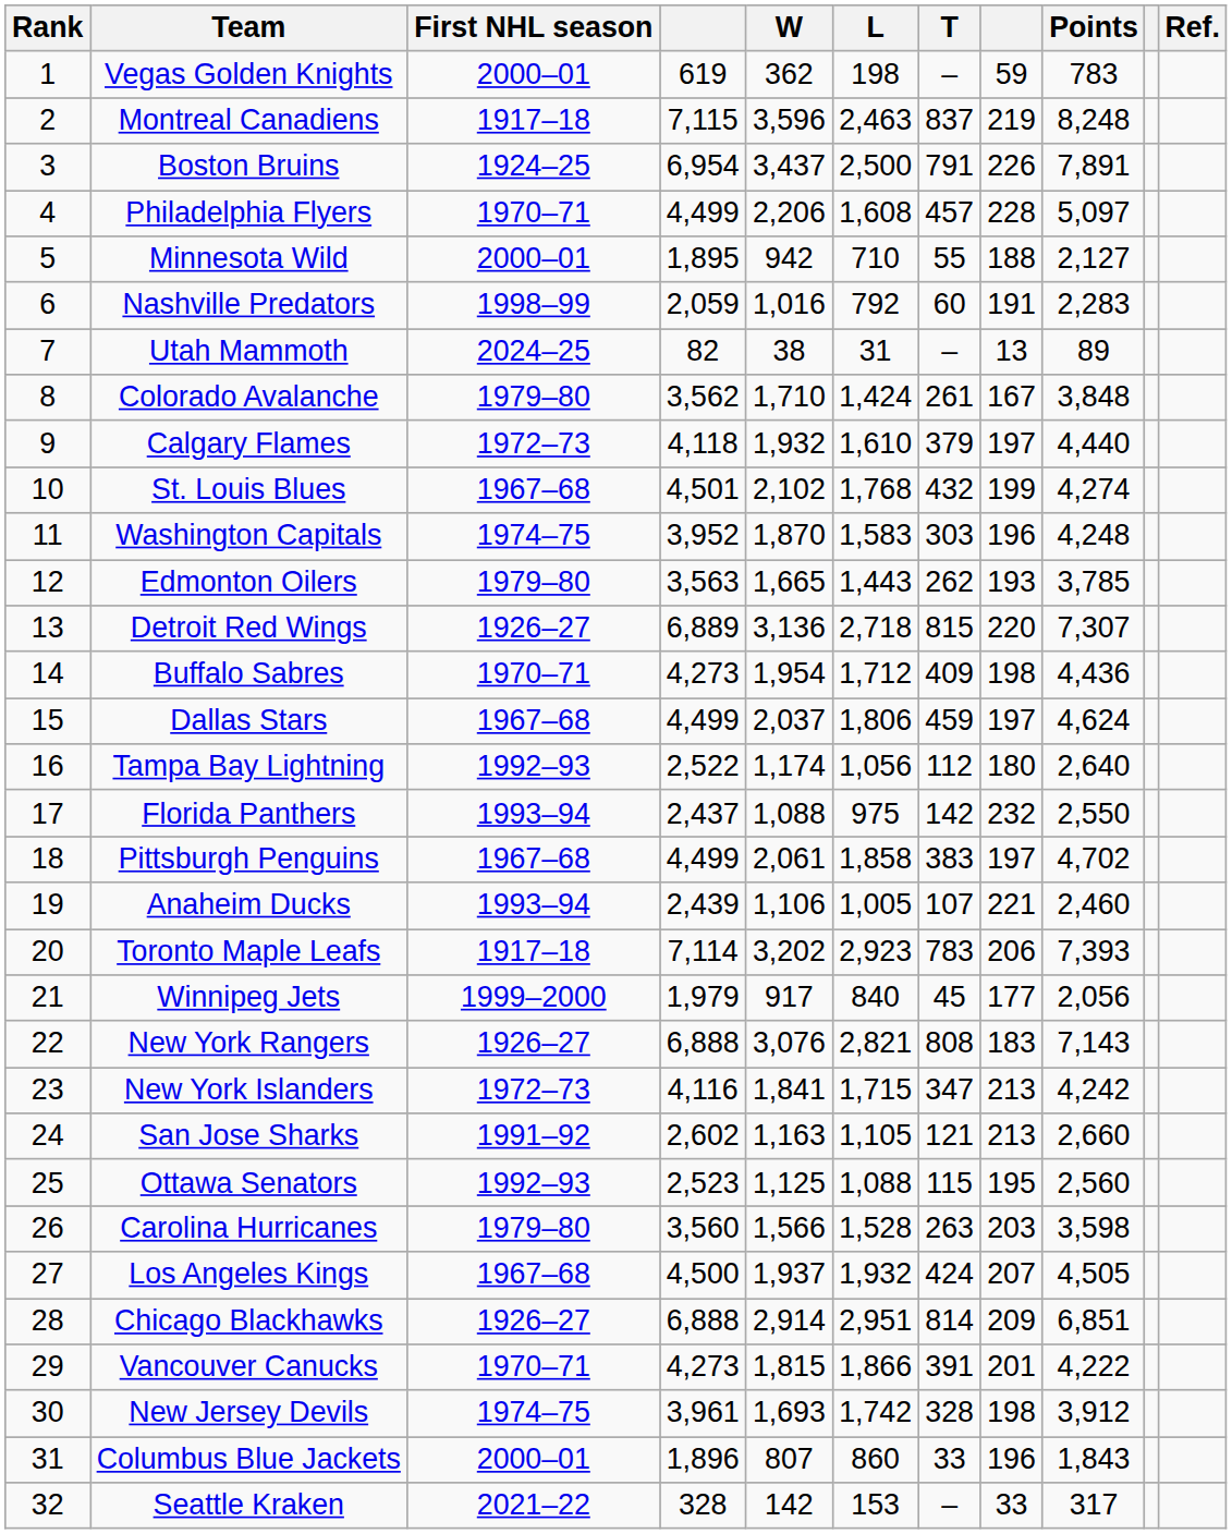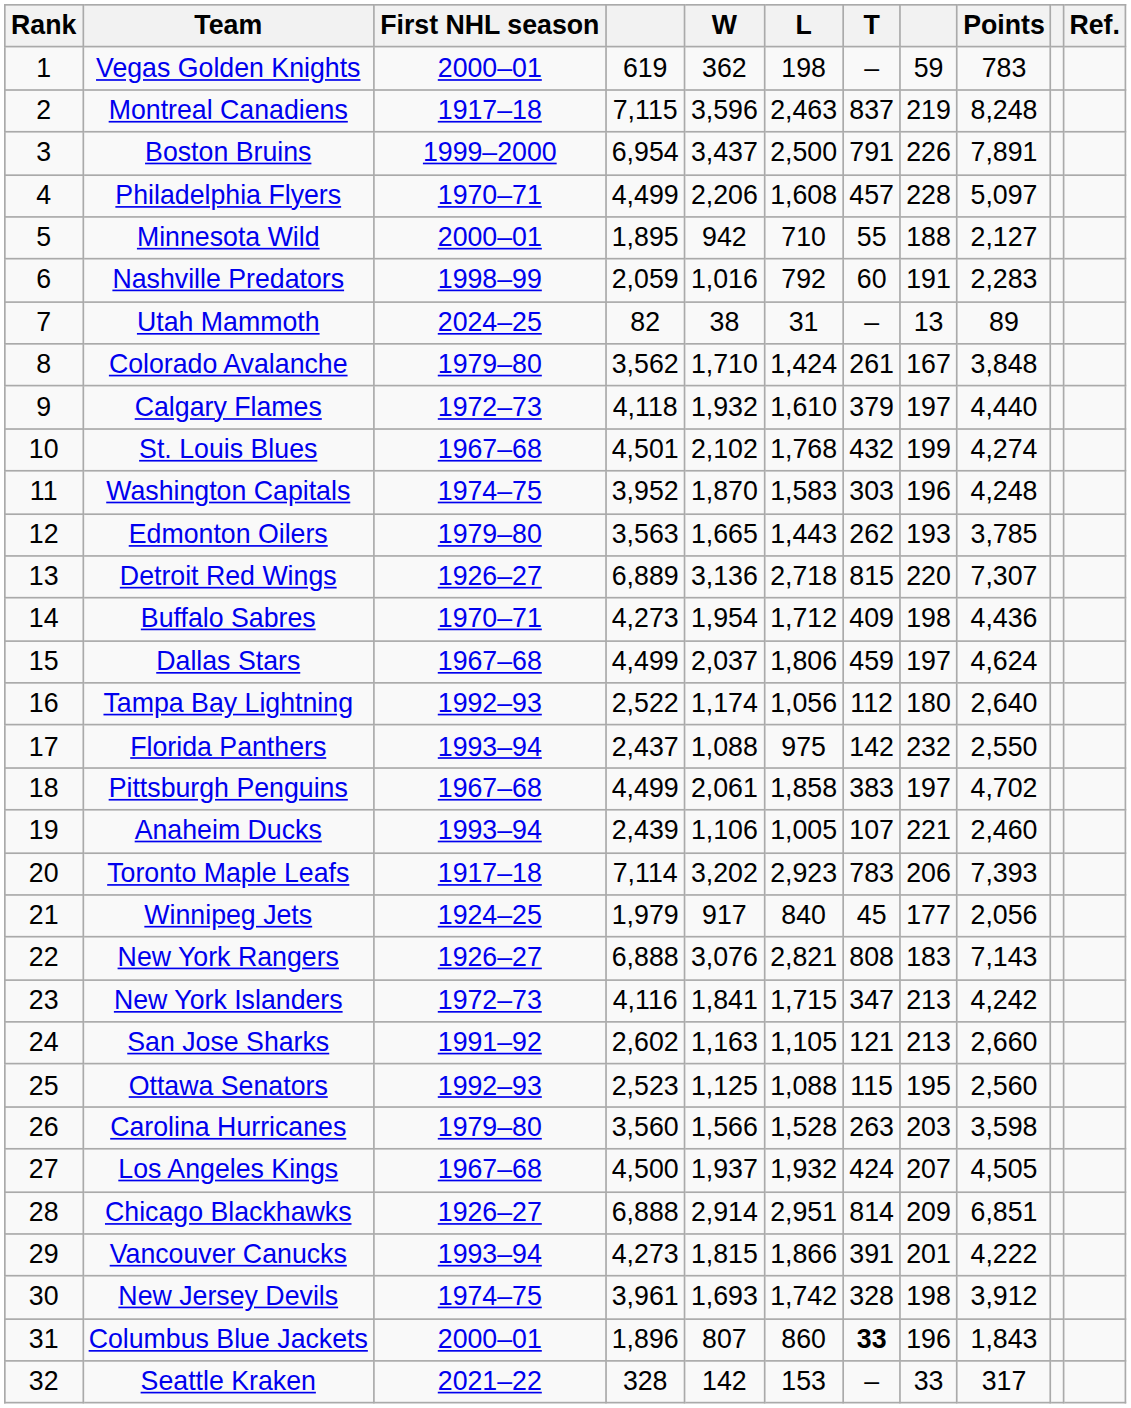 <table class="wikitable sortable" border="1">
 <tr align="center">
 <th>Rank</th>
 <th>Team</th>
 <th>First NHL season</th>
 <th></th>
 <th>W</th>
 <th>L</th>
 <th>T</th>
 <th></th>
 <th>Points</th>
 <th></th>
 <th>Ref.</th>
 </tr>
 <tr align="center">
 <td>1</td>
 <td><a href='#'>Vegas Golden Knights</a></td>
 <td><a href='#'>2000–01</a></td>
 <td>619</td>
 <td>362</td>
 <td>198</td>
 <td>–</td>
 <td>59</td>
 <td>783</td>
 <td></td>
 <td></td>
 </tr>
 <tr align="center">
 <td>2</td>
 <td><a href='#'>Montreal Canadiens</a></td>
 <td><a href='#'>1917–18</a></td>
 <td>7,115</td>
 <td>3,596</td>
 <td>2,463</td>
 <td>837</td>
 <td>219</td>
 <td>8,248</td>
 <td></td>
 <td></td>
 </tr>
 <tr align="center">
 <td>3</td>
 <td><a href='#'>Boston Bruins</a></td>
-<td><a href='#'>1924–25</a></td>
+<td><a href='#'>1999–2000</a></td>
 <td>6,954</td>
 <td>3,437</td>
 <td>2,500</td>
 <td>791</td>
 <td>226</td>
 <td>7,891</td>
 <td></td>
 <td></td>
 </tr>
 <tr align="center">
 <td>4</td>
 <td><a href='#'>Philadelphia Flyers</a></td>
 <td><a href='#'>1970–71</a></td>
 <td>4,499</td>
 <td>2,206</td>
 <td>1,608</td>
 <td>457</td>
 <td>228</td>
 <td>5,097</td>
 <td></td>
 <td></td>
 </tr>
 <tr align="center">
 <td>5</td>
 <td><a href='#'>Minnesota Wild</a></td>
 <td><a href='#'>2000–01</a></td>
 <td>1,895</td>
 <td>942</td>
 <td>710</td>
 <td>55</td>
 <td>188</td>
 <td>2,127</td>
 <td></td>
 <td></td>
 </tr>
 <tr align="center">
 <td>6</td>
 <td><a href='#'>Nashville Predators</a></td>
 <td><a href='#'>1998–99</a></td>
 <td>2,059</td>
 <td>1,016</td>
 <td>792</td>
 <td>60</td>
 <td>191</td>
 <td>2,283</td>
 <td></td>
 <td></td>
 </tr>
 <tr align="center">
 <td>7</td>
 <td><a href='#'>Utah Mammoth</a></td>
 <td><a href='#'>2024–25</a></td>
 <td>82</td>
 <td>38</td>
 <td>31</td>
 <td>–</td>
 <td>13</td>
 <td>89</td>
 <td></td>
 <td></td>
 </tr>
 <tr align="center">
 <td>8</td>
 <td><a href='#'>Colorado Avalanche</a></td>
 <td><a href='#'>1979–80</a></td>
 <td>3,562</td>
 <td>1,710</td>
 <td>1,424</td>
 <td>261</td>
 <td>167</td>
 <td>3,848</td>
 <td></td>
 <td></td>
 </tr>
 <tr align="center">
 <td>9</td>
 <td><a href='#'>Calgary Flames</a></td>
 <td><a href='#'>1972–73</a></td>
 <td>4,118</td>
 <td>1,932</td>
 <td>1,610</td>
 <td>379</td>
 <td>197</td>
 <td>4,440</td>
 <td></td>
 <td></td>
 </tr>
 <tr align="center">
 <td>10</td>
 <td><a href='#'>St. Louis Blues</a></td>
 <td><a href='#'>1967–68</a></td>
 <td>4,501</td>
 <td>2,102</td>
 <td>1,768</td>
 <td>432</td>
 <td>199</td>
 <td>4,274</td>
 <td></td>
 <td></td>
 </tr>
 <tr align="center">
 <td>11</td>
 <td><a href='#'>Washington Capitals</a></td>
 <td><a href='#'>1974–75</a></td>
 <td>3,952</td>
 <td>1,870</td>
 <td>1,583</td>
 <td>303</td>
 <td>196</td>
 <td>4,248</td>
 <td></td>
 <td></td>
 </tr>
 <tr align="center">
 <td>12</td>
 <td><a href='#'>Edmonton Oilers</a></td>
 <td><a href='#'>1979–80</a></td>
 <td>3,563</td>
 <td>1,665</td>
 <td>1,443</td>
 <td>262</td>
 <td>193</td>
 <td>3,785</td>
 <td></td>
 <td></td>
 </tr>
 <tr align="center">
 <td>13</td>
 <td><a href='#'>Detroit Red Wings</a></td>
 <td><a href='#'>1926–27</a></td>
 <td>6,889</td>
 <td>3,136</td>
 <td>2,718</td>
 <td>815</td>
 <td>220</td>
 <td>7,307</td>
 <td></td>
 <td></td>
 </tr>
 <tr align="center">
 <td>14</td>
 <td><a href='#'>Buffalo Sabres</a></td>
 <td><a href='#'>1970–71</a></td>
 <td>4,273</td>
 <td>1,954</td>
 <td>1,712</td>
 <td>409</td>
 <td>198</td>
 <td>4,436</td>
 <td></td>
 <td></td>
 </tr>
 <tr align="center">
 <td>15</td>
 <td><a href='#'>Dallas Stars</a></td>
 <td><a href='#'>1967–68</a></td>
 <td>4,499</td>
 <td>2,037</td>
 <td>1,806</td>
 <td>459</td>
 <td>197</td>
 <td>4,624</td>
 <td></td>
 <td></td>
 </tr>
 <tr align="center">
 <td>16</td>
 <td><a href='#'>Tampa Bay Lightning</a></td>
 <td><a href='#'>1992–93</a></td>
 <td>2,522</td>
 <td>1,174</td>
 <td>1,056</td>
 <td>112</td>
 <td>180</td>
 <td>2,640</td>
 <td></td>
 <td></td>
 </tr>
 <tr align="center">
 <td>17</td>
 <td><a href='#'>Florida Panthers</a></td>
 <td><a href='#'>1993–94</a></td>
 <td>2,437</td>
 <td>1,088</td>
 <td>975</td>
 <td>142</td>
 <td>232</td>
 <td>2,550</td>
 <td></td>
 <td></td>
 </tr>
 <tr align="center">
 <td>18</td>
 <td><a href='#'>Pittsburgh Penguins</a></td>
 <td><a href='#'>1967–68</a></td>
 <td>4,499</td>
 <td>2,061</td>
 <td>1,858</td>
 <td>383</td>
 <td>197</td>
 <td>4,702</td>
 <td></td>
 <td></td>
 </tr>
 <tr align="center">
 <td>19</td>
 <td><a href='#'>Anaheim Ducks</a></td>
 <td><a href='#'>1993–94</a></td>
 <td>2,439</td>
 <td>1,106</td>
 <td>1,005</td>
 <td>107</td>
 <td>221</td>
 <td>2,460</td>
 <td></td>
 <td></td>
 </tr>
 <tr align="center">
 <td>20</td>
 <td><a href='#'>Toronto Maple Leafs</a></td>
 <td><a href='#'>1917–18</a></td>
 <td>7,114</td>
 <td>3,202</td>
 <td>2,923</td>
 <td>783</td>
 <td>206</td>
 <td>7,393</td>
 <td></td>
 <td></td>
 </tr>
 <tr align="center">
 <td>21</td>
 <td><a href='#'>Winnipeg Jets</a></td>
-<td><a href='#'>1999–2000</a></td>
+<td><a href='#'>1924–25</a></td>
 <td>1,979</td>
 <td>917</td>
 <td>840</td>
 <td>45</td>
 <td>177</td>
 <td>2,056</td>
 <td></td>
 <td></td>
 </tr>
 <tr align="center">
 <td>22</td>
 <td><a href='#'>New York Rangers</a></td>
 <td><a href='#'>1926–27</a></td>
 <td>6,888</td>
 <td>3,076</td>
 <td>2,821</td>
 <td>808</td>
 <td>183</td>
 <td>7,143</td>
 <td></td>
 <td></td>
 </tr>
 <tr align="center">
 <td>23</td>
 <td><a href='#'>New York Islanders</a></td>
 <td><a href='#'>1972–73</a></td>
 <td>4,116</td>
 <td>1,841</td>
 <td>1,715</td>
 <td>347</td>
 <td>213</td>
 <td>4,242</td>
 <td></td>
 <td></td>
 </tr>
 <tr align="center">
 <td>24</td>
 <td><a href='#'>San Jose Sharks</a></td>
 <td><a href='#'>1991–92</a></td>
 <td>2,602</td>
 <td>1,163</td>
 <td>1,105</td>
 <td>121</td>
 <td>213</td>
 <td>2,660</td>
 <td></td>
 <td></td>
 </tr>
 <tr align="center">
 <td>25</td>
 <td><a href='#'>Ottawa Senators</a></td>
 <td><a href='#'>1992–93</a></td>
 <td>2,523</td>
 <td>1,125</td>
 <td>1,088</td>
 <td>115</td>
 <td>195</td>
 <td>2,560</td>
 <td></td>
 <td></td>
 </tr>
 <tr align="center">
 <td>26</td>
 <td><a href='#'>Carolina Hurricanes</a></td>
 <td><a href='#'>1979–80</a></td>
 <td>3,560</td>
 <td>1,566</td>
 <td>1,528</td>
 <td>263</td>
 <td>203</td>
 <td>3,598</td>
 <td></td>
 <td></td>
 </tr>
 <tr align="center">
 <td>27</td>
 <td><a href='#'>Los Angeles Kings</a></td>
 <td><a href='#'>1967–68</a></td>
 <td>4,500</td>
 <td>1,937</td>
 <td>1,932</td>
 <td>424</td>
 <td>207</td>
 <td>4,505</td>
 <td></td>
 <td></td>
 </tr>
 <tr align="center">
 <td>28</td>
 <td><a href='#'>Chicago Blackhawks</a></td>
 <td><a href='#'>1926–27</a></td>
 <td>6,888</td>
 <td>2,914</td>
 <td>2,951</td>
 <td>814</td>
 <td>209</td>
 <td>6,851</td>
 <td></td>
 <td></td>
 </tr>
 <tr align="center">
 <td>29</td>
 <td><a href='#'>Vancouver Canucks</a></td>
-<td><a href='#'>1970–71</a></td>
+<td><a href='#'>1993–94</a></td>
 <td>4,273</td>
 <td>1,815</td>
 <td>1,866</td>
 <td>391</td>
 <td>201</td>
 <td>4,222</td>
 <td></td>
 <td></td>
 </tr>
 <tr align="center">
 <td>30</td>
 <td><a href='#'>New Jersey Devils</a></td>
 <td><a href='#'>1974–75</a></td>
 <td>3,961</td>
 <td>1,693</td>
 <td>1,742</td>
 <td>328</td>
 <td>198</td>
 <td>3,912</td>
 <td></td>
 <td></td>
 </tr>
 <tr align="center">
 <td>31</td>
 <td><a href='#'>Columbus Blue Jackets</a></td>
 <td><a href='#'>2000–01</a></td>
 <td>1,896</td>
 <td>807</td>
 <td>860</td>
-<td>33</td>
+<td><strong>33</strong></td>
 <td>196</td>
 <td>1,843</td>
 <td></td>
 <td></td>
 </tr>
 <tr align="center">
 <td>32</td>
 <td><a href='#'>Seattle Kraken</a></td>
 <td><a href='#'>2021–22</a></td>
 <td>328</td>
 <td>142</td>
 <td>153</td>
 <td>–</td>
 <td>33</td>
 <td>317</td>
 <td></td>
 <td></td>
 </tr>
 </table>
